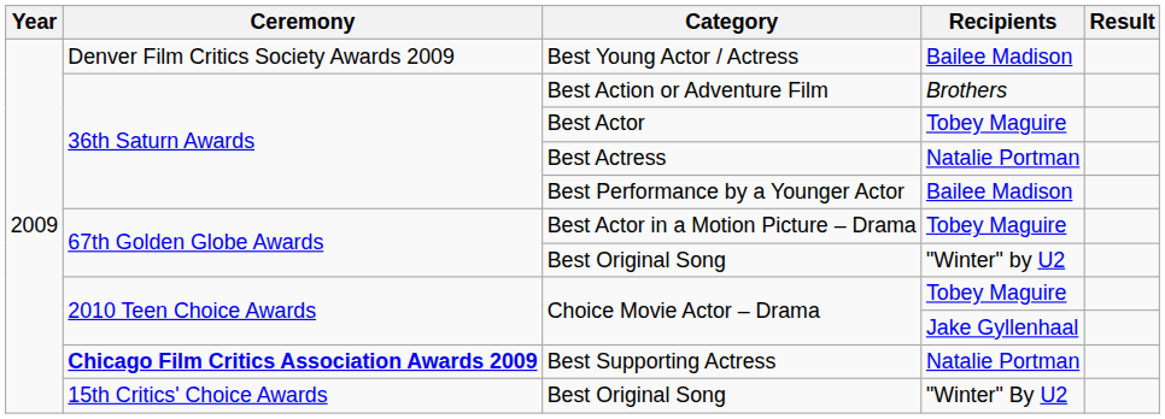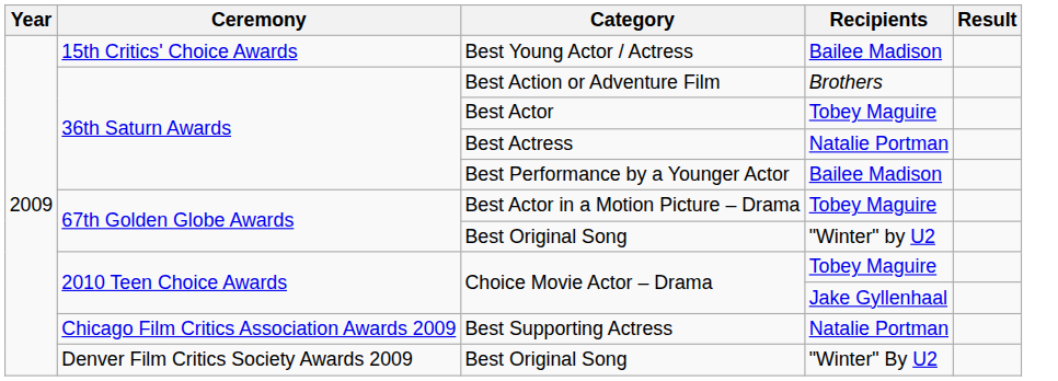 <table class="wikitable sortable">
 <tr>
 <th align="left">Year</th>
 <th align="left">Ceremony</th>
 <th align="left">Category</th>
 <th align="left">Recipients</th>
 <th align="left">Result</th>
 </tr>
 <tr>
 <td rowspan="11">2009</td>
-<td>Denver Film Critics Society Awards 2009</td>
+<td><a href='#'>15th Critics' Choice Awards</a></td>
 <td>Best Young Actor / Actress</td>
 <td><a href='#'>Bailee Madison</a></td>
 <td></td>
 </tr>
 <tr>
 <td rowspan="4"><a href='#'>36th Saturn Awards</a></td>
 <td>Best Action or Adventure Film</td>
 <td><em>Brothers</em></td>
 <td></td>
 </tr>
 <tr>
 <td>Best Actor</td>
 <td><a href='#'>Tobey Maguire</a></td>
 <td></td>
 </tr>
 <tr>
 <td>Best Actress</td>
 <td><a href='#'>Natalie Portman</a></td>
 <td></td>
 </tr>
 <tr>
 <td>Best Performance by a Younger Actor</td>
 <td><a href='#'>Bailee Madison</a></td>
 <td></td>
 </tr>
 <tr>
 <td rowspan="2"><a href='#'>67th Golden Globe Awards</a></td>
 <td>Best Actor in a Motion Picture – Drama</td>
 <td><a href='#'>Tobey Maguire</a></td>
 <td></td>
 </tr>
 <tr>
 <td>Best Original Song</td>
 <td>"Winter" by <a href='#'>U2</a></td>
 <td></td>
 </tr>
 <tr>
 <td rowspan="2"><a href='#'>2010 Teen Choice Awards</a></td>
 <td rowspan="2">Choice Movie Actor – Drama</td>
 <td><a href='#'>Tobey Maguire</a></td>
 <td></td>
 </tr>
 <tr>
 <td><a href='#'>Jake Gyllenhaal</a></td>
 <td></td>
 </tr>
 <tr>
-<td><strong><a href='#'>Chicago Film Critics Association Awards 2009</a></strong></td>
+<td><a href='#'>Chicago Film Critics Association Awards 2009</a></td>
 <td>Best Supporting Actress</td>
 <td><a href='#'>Natalie Portman</a></td>
 <td></td>
 </tr>
 <tr>
-<td><a href='#'>15th Critics' Choice Awards</a></td>
+<td>Denver Film Critics Society Awards 2009</td>
 <td>Best Original Song</td>
 <td>"Winter" By <a href='#'>U2</a></td>
 <td></td>
 </tr>
 </table>
